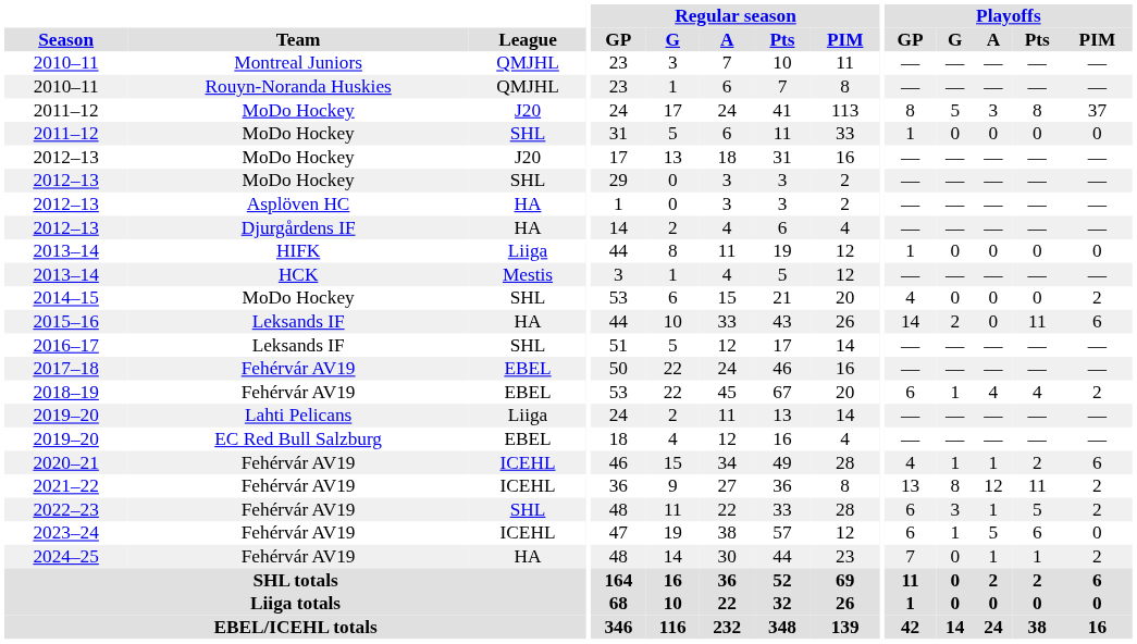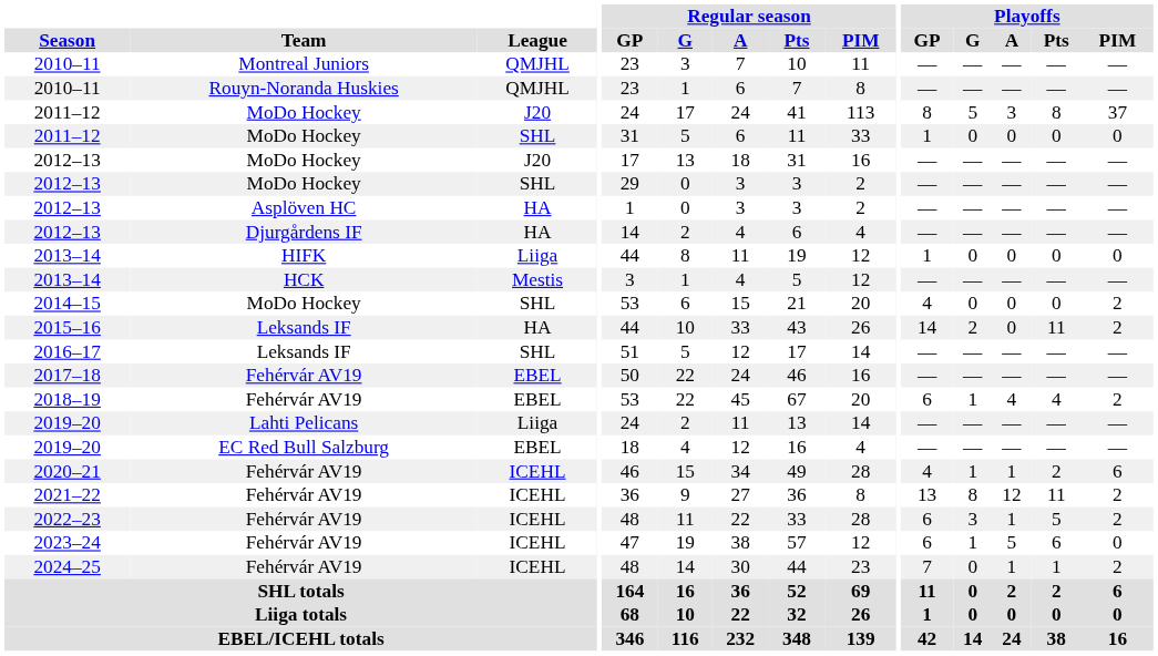 <table border="0" cellpadding="1" cellspacing="0" style="text-align:center; width:60em">
 <tr bgcolor="#e0e0e0">
 <th colspan="3" bgcolor="#ffffff"></th>
 <th rowspan="99" bgcolor="#ffffff"></th>
 <th colspan="5"><a href='#'>Regular season</a></th>
 <th rowspan="99" bgcolor="#ffffff"></th>
 <th colspan="5"><a href='#'>Playoffs</a></th>
 </tr>
 <tr bgcolor="#e0e0e0">
 <th><a href='#'>Season</a></th>
 <th>Team</th>
 <th>League</th>
 <th>GP</th>
 <th><a href='#'>G</a></th>
 <th><a href='#'>A</a></th>
 <th><a href='#'>Pts</a></th>
 <th><a href='#'>PIM</a></th>
 <th>GP</th>
 <th>G</th>
 <th>A</th>
 <th>Pts</th>
 <th>PIM</th>
 </tr>
 <tr>
 <td><a href='#'>2010–11</a></td>
 <td><a href='#'>Montreal Juniors</a></td>
 <td><a href='#'>QMJHL</a></td>
 <td>23</td>
 <td>3</td>
 <td>7</td>
 <td>10</td>
 <td>11</td>
 <td>—</td>
 <td>—</td>
 <td>—</td>
 <td>—</td>
 <td>—</td>
 </tr>
 <tr style="background:#f0f0f0;">
 <td>2010–11</td>
 <td><a href='#'>Rouyn-Noranda Huskies</a></td>
 <td>QMJHL</td>
 <td>23</td>
 <td>1</td>
 <td>6</td>
 <td>7</td>
 <td>8</td>
 <td>—</td>
 <td>—</td>
 <td>—</td>
 <td>—</td>
 <td>—</td>
 </tr>
 <tr>
 <td>2011–12</td>
 <td><a href='#'>MoDo Hockey</a></td>
 <td><a href='#'>J20</a></td>
 <td>24</td>
 <td>17</td>
 <td>24</td>
 <td>41</td>
 <td>113</td>
 <td>8</td>
 <td>5</td>
 <td>3</td>
 <td>8</td>
 <td>37</td>
 </tr>
 <tr style="background:#f0f0f0;">
 <td><a href='#'>2011–12</a></td>
 <td>MoDo Hockey</td>
 <td><a href='#'>SHL</a></td>
 <td>31</td>
 <td>5</td>
 <td>6</td>
 <td>11</td>
 <td>33</td>
 <td>1</td>
 <td>0</td>
 <td>0</td>
 <td>0</td>
 <td>0</td>
 </tr>
 <tr>
 <td>2012–13</td>
 <td>MoDo Hockey</td>
 <td>J20</td>
 <td>17</td>
 <td>13</td>
 <td>18</td>
 <td>31</td>
 <td>16</td>
 <td>—</td>
 <td>—</td>
 <td>—</td>
 <td>—</td>
 <td>—</td>
 </tr>
 <tr style="background:#f0f0f0;">
 <td><a href='#'>2012–13</a></td>
 <td>MoDo Hockey</td>
 <td>SHL</td>
 <td>29</td>
 <td>0</td>
 <td>3</td>
 <td>3</td>
 <td>2</td>
 <td>—</td>
 <td>—</td>
 <td>—</td>
 <td>—</td>
 <td>—</td>
 </tr>
 <tr>
 <td><a href='#'>2012–13</a></td>
 <td><a href='#'>Asplöven HC</a></td>
 <td><a href='#'>HA</a></td>
 <td>1</td>
 <td>0</td>
 <td>3</td>
 <td>3</td>
 <td>2</td>
 <td>—</td>
 <td>—</td>
 <td>—</td>
 <td>—</td>
 <td>—</td>
 </tr>
 <tr style="background:#f0f0f0;">
 <td><a href='#'>2012–13</a></td>
 <td><a href='#'>Djurgårdens IF</a></td>
 <td>HA</td>
 <td>14</td>
 <td>2</td>
 <td>4</td>
 <td>6</td>
 <td>4</td>
 <td>—</td>
 <td>—</td>
 <td>—</td>
 <td>—</td>
 <td>—</td>
 </tr>
 <tr>
 <td><a href='#'>2013–14</a></td>
 <td><a href='#'>HIFK</a></td>
 <td><a href='#'>Liiga</a></td>
 <td>44</td>
 <td>8</td>
 <td>11</td>
 <td>19</td>
 <td>12</td>
 <td>1</td>
 <td>0</td>
 <td>0</td>
 <td>0</td>
 <td>0</td>
 </tr>
 <tr style="background:#f0f0f0;">
 <td><a href='#'>2013–14</a></td>
 <td><a href='#'>HCK</a></td>
 <td><a href='#'>Mestis</a></td>
 <td>3</td>
 <td>1</td>
 <td>4</td>
 <td>5</td>
 <td>12</td>
 <td>—</td>
 <td>—</td>
 <td>—</td>
 <td>—</td>
 <td>—</td>
 </tr>
 <tr>
 <td><a href='#'>2014–15</a></td>
 <td>MoDo Hockey</td>
 <td>SHL</td>
 <td>53</td>
 <td>6</td>
 <td>15</td>
 <td>21</td>
 <td>20</td>
 <td>4</td>
 <td>0</td>
 <td>0</td>
 <td>0</td>
 <td>2</td>
 </tr>
 <tr style="background:#f0f0f0;">
 <td><a href='#'>2015–16</a></td>
 <td><a href='#'>Leksands IF</a></td>
 <td>HA</td>
 <td>44</td>
 <td>10</td>
 <td>33</td>
 <td>43</td>
 <td>26</td>
 <td>14</td>
 <td>2</td>
 <td>0</td>
 <td>11</td>
-<td>6</td>
+<td>2</td>
 </tr>
 <tr>
 <td><a href='#'>2016–17</a></td>
 <td>Leksands IF</td>
 <td>SHL</td>
 <td>51</td>
 <td>5</td>
 <td>12</td>
 <td>17</td>
 <td>14</td>
 <td>—</td>
 <td>—</td>
 <td>—</td>
 <td>—</td>
 <td>—</td>
 </tr>
 <tr style="background:#f0f0f0;">
 <td><a href='#'>2017–18</a></td>
 <td><a href='#'>Fehérvár AV19</a></td>
 <td><a href='#'>EBEL</a></td>
 <td>50</td>
 <td>22</td>
 <td>24</td>
 <td>46</td>
 <td>16</td>
 <td>—</td>
 <td>—</td>
 <td>—</td>
 <td>—</td>
 <td>—</td>
 </tr>
 <tr>
 <td><a href='#'>2018–19</a></td>
 <td>Fehérvár AV19</td>
 <td>EBEL</td>
 <td>53</td>
 <td>22</td>
 <td>45</td>
 <td>67</td>
 <td>20</td>
 <td>6</td>
 <td>1</td>
 <td>4</td>
 <td>4</td>
 <td>2</td>
 </tr>
 <tr style="background:#f0f0f0;">
 <td><a href='#'>2019–20</a></td>
 <td><a href='#'>Lahti Pelicans</a></td>
 <td>Liiga</td>
 <td>24</td>
 <td>2</td>
 <td>11</td>
 <td>13</td>
 <td>14</td>
 <td>—</td>
 <td>—</td>
 <td>—</td>
 <td>—</td>
 <td>—</td>
 </tr>
 <tr>
 <td><a href='#'>2019–20</a></td>
 <td><a href='#'>EC Red Bull Salzburg</a></td>
 <td>EBEL</td>
 <td>18</td>
 <td>4</td>
 <td>12</td>
 <td>16</td>
 <td>4</td>
 <td>—</td>
 <td>—</td>
 <td>—</td>
 <td>—</td>
 <td>—</td>
 </tr>
 <tr style="background:#f0f0f0;">
 <td><a href='#'>2020–21</a></td>
 <td>Fehérvár AV19</td>
 <td><a href='#'>ICEHL</a></td>
 <td>46</td>
 <td>15</td>
 <td>34</td>
 <td>49</td>
 <td>28</td>
 <td>4</td>
 <td>1</td>
 <td>1</td>
 <td>2</td>
 <td>6</td>
 </tr>
 <tr>
 <td><a href='#'>2021–22</a></td>
 <td>Fehérvár AV19</td>
 <td>ICEHL</td>
 <td>36</td>
 <td>9</td>
 <td>27</td>
 <td>36</td>
 <td>8</td>
 <td>13</td>
 <td>8</td>
 <td>12</td>
 <td>11</td>
 <td>2</td>
 </tr>
 <tr style="background:#f0f0f0;">
 <td><a href='#'>2022–23</a></td>
 <td>Fehérvár AV19</td>
-<td><a href='#'>SHL</a></td>
+<td>ICEHL</td>
 <td>48</td>
 <td>11</td>
 <td>22</td>
 <td>33</td>
 <td>28</td>
 <td>6</td>
 <td>3</td>
 <td>1</td>
 <td>5</td>
 <td>2</td>
 </tr>
 <tr>
 <td><a href='#'>2023–24</a></td>
 <td>Fehérvár AV19</td>
 <td>ICEHL</td>
 <td>47</td>
 <td>19</td>
 <td>38</td>
 <td>57</td>
 <td>12</td>
 <td>6</td>
 <td>1</td>
 <td>5</td>
 <td>6</td>
 <td>0</td>
 </tr>
 <tr style="background:#f0f0f0;">
 <td><a href='#'>2024–25</a></td>
 <td>Fehérvár AV19</td>
-<td>HA</td>
+<td>ICEHL</td>
 <td>48</td>
 <td>14</td>
 <td>30</td>
 <td>44</td>
 <td>23</td>
 <td>7</td>
 <td>0</td>
 <td>1</td>
 <td>1</td>
 <td>2</td>
 </tr>
 <tr style="background:#e0e0e0;">
 <th colspan="3">SHL totals</th>
 <th>164</th>
 <th>16</th>
 <th>36</th>
 <th>52</th>
 <th>69</th>
 <th>11</th>
 <th>0</th>
 <th>2</th>
 <th>2</th>
 <th>6</th>
 </tr>
 <tr style="background:#e0e0e0;">
 <th colspan="3">Liiga totals</th>
 <th>68</th>
 <th>10</th>
 <th>22</th>
 <th>32</th>
 <th>26</th>
 <th>1</th>
 <th>0</th>
 <th>0</th>
 <th>0</th>
 <th>0</th>
 </tr>
 <tr style="background:#e0e0e0;">
 <th colspan="3">EBEL/ICEHL totals</th>
 <th>346</th>
 <th>116</th>
 <th>232</th>
 <th>348</th>
 <th>139</th>
 <th>42</th>
 <th>14</th>
 <th>24</th>
 <th>38</th>
 <th>16</th>
 </tr>
 </table>
